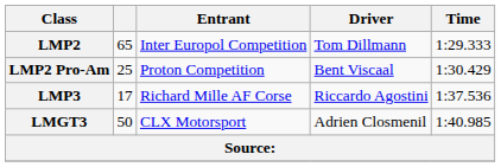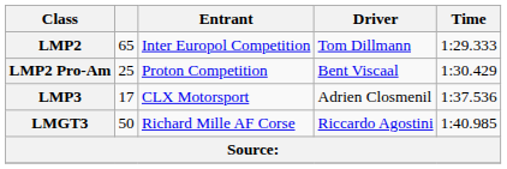 <table class="wikitable" style="font-size:90%;">
 <tr>
 <th>Class</th>
 <th></th>
 <th>Entrant</th>
 <th>Driver</th>
 <th>Time</th>
 </tr>
 <tr>
 <th>LMP2</th>
 <td style="text-align:center;">65</td>
 <td> <a href='#'>Inter Europol Competition</a></td>
 <td> <a href='#'>Tom Dillmann</a></td>
 <td>1:29.333</td>
 </tr>
 <tr>
 <th>LMP2 Pro-Am</th>
 <td style="text-align:center;">25</td>
 <td> <a href='#'>Proton Competition</a></td>
 <td> <a href='#'>Bent Viscaal</a></td>
 <td>1:30.429</td>
 </tr>
 <tr>
 <th>LMP3</th>
 <td style="text-align:center;">17</td>
-<td> <a href='#'>Richard Mille AF Corse</a></td>
-<td> <a href='#'>Riccardo Agostini</a></td>
+<td> <a href='#'>CLX Motorsport</a></td>
+<td> Adrien Closmenil</td>
 <td>1:37.536</td>
 </tr>
 <tr>
 <th>LMGT3</th>
 <td style="text-align:center;">50</td>
-<td> <a href='#'>CLX Motorsport</a></td>
-<td> Adrien Closmenil</td>
+<td> <a href='#'>Richard Mille AF Corse</a></td>
+<td> <a href='#'>Riccardo Agostini</a></td>
 <td>1:40.985</td>
 </tr>
 <tr>
 <th colspan="6">Source:</th>
 </tr>
 <tr>
 </tr>
 </table>
